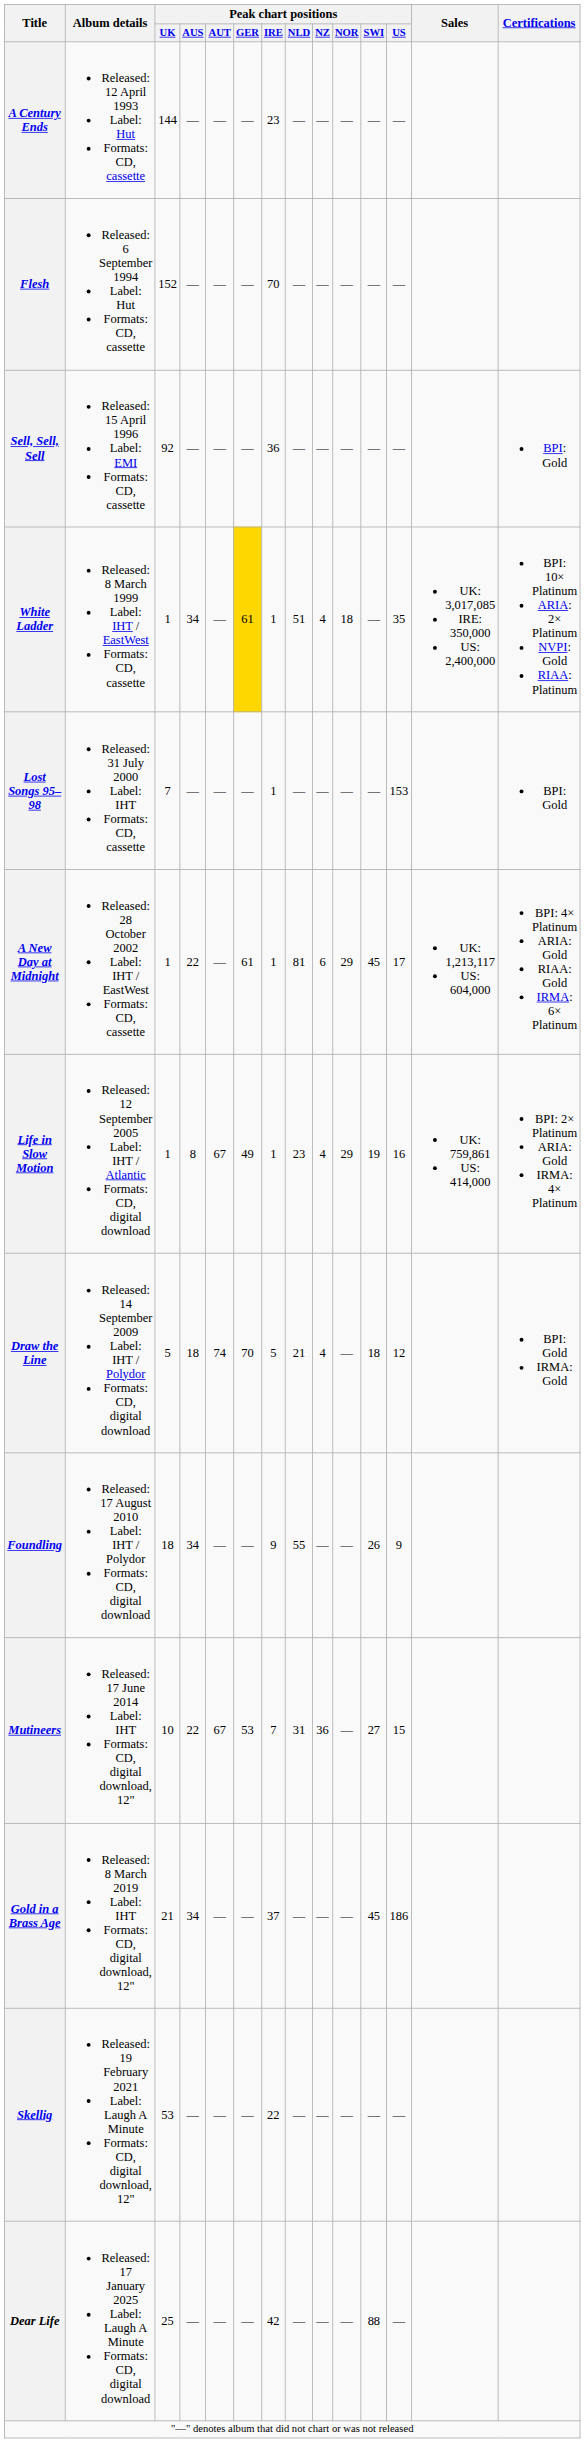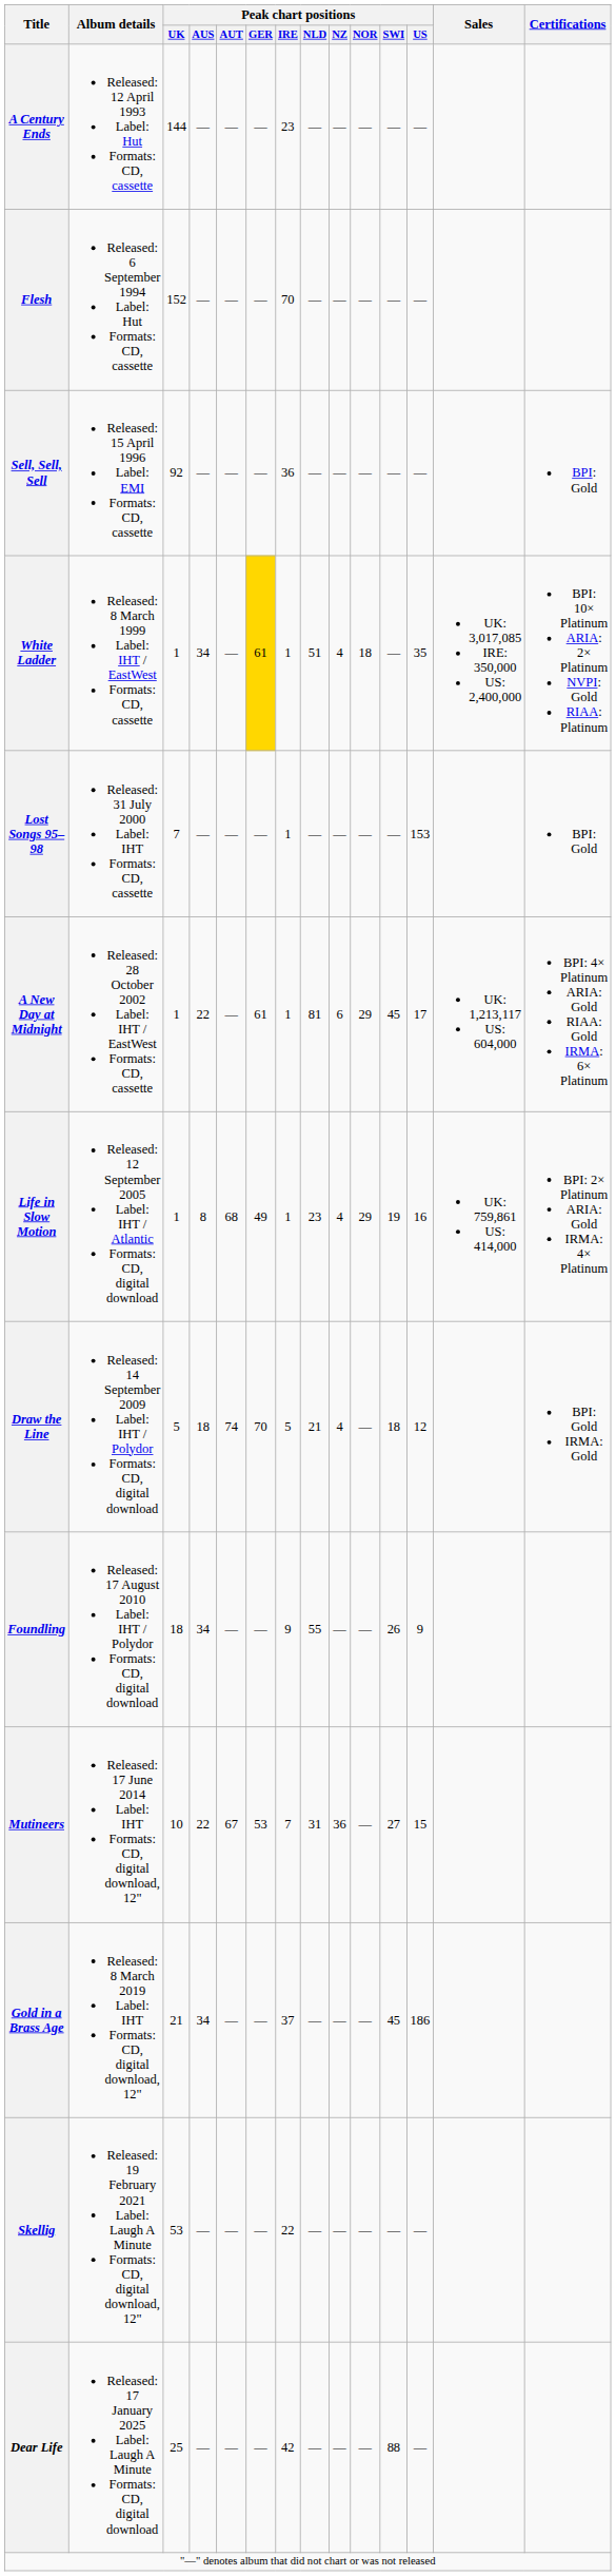 <table class="wikitable plainrowheaders" style="text-align:center;" border="1">
 <tr>
 <th scope="col" rowspan="2" style="width:9em;">Title</th>
 <th scope="col" rowspan="2" style="width:15em;">Album details</th>
 <th scope="col" colspan="10">Peak chart positions</th>
 <th scope="col" rowspan="2">Sales</th>
 <th scope="col" rowspan="2"><a href='#'>Certifications</a></th>
 </tr>
 <tr>
 <th scope="col" style="width:3em;font-size:85%;"><a href='#'>UK</a><br></th>
 <th scope="col" style="width:3em;font-size:85%;"><a href='#'>AUS</a><br></th>
 <th scope="col" style="width:3em;font-size:85%;"><a href='#'>AUT</a><br></th>
 <th scope="col" style="width:3em;font-size:85%;"><a href='#'>GER</a><br></th>
 <th scope="col" style="width:3em;font-size:85%;"><a href='#'>IRE</a><br></th>
 <th scope="col" style="width:3em;font-size:85%;"><a href='#'>NLD</a><br></th>
 <th scope="col" style="width:3em;font-size:85%;"><a href='#'>NZ</a><br></th>
 <th scope="col" style="width:3em;font-size:85%;"><a href='#'>NOR</a><br></th>
 <th scope="col" style="width:3em;font-size:85%;"><a href='#'>SWI</a><br></th>
 <th scope="col" style="width:3em;font-size:85%;"><a href='#'>US</a><br></th>
 </tr>
 <tr>
 <th scope="row"><em><a href='#'>A Century Ends</a></em></th>
 <td><br><ul><li>Released: 12 April 1993</li><li>Label: <a href='#'>Hut</a></li><li>Formats: CD, <a href='#'>cassette</a></li></ul></td>
 <td>144</td>
 <td>—</td>
 <td>—</td>
 <td>—</td>
 <td>23</td>
 <td>—</td>
 <td>—</td>
 <td>—</td>
 <td>—</td>
 <td>—</td>
 <td></td>
 <td></td>
 </tr>
 <tr>
 <th scope="row"><em><a href='#'>Flesh</a></em></th>
 <td><br><ul><li>Released: 6 September 1994</li><li>Label: Hut</li><li>Formats: CD, cassette</li></ul></td>
 <td>152</td>
 <td>—</td>
 <td>—</td>
 <td>—</td>
 <td>70</td>
 <td>—</td>
 <td>—</td>
 <td>—</td>
 <td>—</td>
 <td>—</td>
 <td></td>
 <td></td>
 </tr>
 <tr>
 <th scope="row"><em><a href='#'>Sell, Sell, Sell</a></em></th>
 <td><br><ul><li>Released: 15 April 1996</li><li>Label: <a href='#'>EMI</a></li><li>Formats: CD, cassette</li></ul></td>
 <td>92</td>
 <td>—</td>
 <td>—</td>
 <td>—</td>
 <td>36</td>
 <td>—</td>
 <td>—</td>
 <td>—</td>
 <td>—</td>
 <td>—</td>
 <td></td>
 <td><br><ul><li><a href='#'>BPI</a>: Gold</li></ul></td>
 </tr>
 <tr>
 <th scope="row"><em><a href='#'>White Ladder</a></em></th>
 <td><br><ul><li>Released: 8 March 1999</li><li>Label: <a href='#'>IHT</a> / <a href='#'>EastWest</a></li><li>Formats: CD, cassette</li></ul></td>
 <td>1</td>
 <td>34</td>
 <td>—</td>
 <td style="background: gold;">61</td>
 <td>1</td>
 <td>51</td>
 <td>4</td>
 <td>18</td>
 <td>—</td>
 <td>35</td>
 <td><br><ul><li>UK: 3,017,085</li><li>IRE: 350,000</li><li>US: 2,400,000</li></ul></td>
 <td><br><ul><li>BPI: 10× Platinum</li><li><a href='#'>ARIA</a>: 2× Platinum</li><li><a href='#'>NVPI</a>: Gold</li><li><a href='#'>RIAA</a>: Platinum</li></ul></td>
 </tr>
 <tr>
 <th scope="row"><em><a href='#'>Lost Songs 95–98</a></em></th>
 <td><br><ul><li>Released: 31 July 2000</li><li>Label: IHT</li><li>Formats: CD, cassette</li></ul></td>
 <td>7</td>
 <td>—</td>
 <td>—</td>
 <td>—</td>
 <td>1</td>
 <td>—</td>
 <td>—</td>
 <td>—</td>
 <td>—</td>
 <td>153</td>
 <td></td>
 <td><br><ul><li>BPI: Gold</li></ul></td>
 </tr>
 <tr>
 <th scope="row"><em><a href='#'>A New Day at Midnight</a></em></th>
 <td><br><ul><li>Released: 28 October 2002</li><li>Label: IHT / EastWest</li><li>Formats: CD, cassette</li></ul></td>
 <td>1</td>
 <td>22</td>
 <td>—</td>
 <td>61</td>
 <td>1</td>
 <td>81</td>
 <td>6</td>
 <td>29</td>
 <td>45</td>
 <td>17</td>
 <td><br><ul><li>UK: 1,213,117</li><li>US: 604,000</li></ul></td>
 <td><br><ul><li>BPI: 4× Platinum</li><li>ARIA: Gold</li><li>RIAA: Gold</li><li><a href='#'>IRMA</a>: 6× Platinum</li></ul></td>
 </tr>
 <tr>
 <th scope="row"><em><a href='#'>Life in Slow Motion</a></em></th>
 <td><br><ul><li>Released: 12 September 2005</li><li>Label: IHT / <a href='#'>Atlantic</a></li><li>Formats: CD, digital download</li></ul></td>
 <td>1</td>
 <td>8</td>
-<td>67</td>
+<td>68</td>
 <td>49</td>
 <td>1</td>
 <td>23</td>
 <td>4</td>
 <td>29</td>
 <td>19</td>
 <td>16</td>
 <td><br><ul><li>UK: 759,861</li><li>US: 414,000</li></ul></td>
 <td><br><ul><li>BPI: 2× Platinum</li><li>ARIA: Gold</li><li>IRMA: 4× Platinum</li></ul></td>
 </tr>
 <tr>
 <th scope="row"><em><a href='#'>Draw the Line</a></em></th>
 <td><br><ul><li>Released: 14 September 2009</li><li>Label: IHT / <a href='#'>Polydor</a></li><li>Formats: CD, digital download</li></ul></td>
 <td>5</td>
 <td>18</td>
 <td>74</td>
 <td>70</td>
 <td>5</td>
 <td>21</td>
 <td>4</td>
 <td>—</td>
 <td>18</td>
 <td>12</td>
 <td></td>
 <td><br><ul><li>BPI: Gold</li><li>IRMA: Gold</li></ul></td>
 </tr>
 <tr>
 <th scope="row"><em><a href='#'>Foundling</a></em></th>
 <td><br><ul><li>Released: 17 August 2010</li><li>Label: IHT / Polydor</li><li>Formats: CD, digital download</li></ul></td>
 <td>18</td>
 <td>34</td>
 <td>—</td>
 <td>—</td>
 <td>9</td>
 <td>55</td>
 <td>—</td>
 <td>—</td>
 <td>26</td>
 <td>9</td>
 <td></td>
 <td></td>
 </tr>
 <tr>
 <th scope="row"><em><a href='#'>Mutineers</a></em></th>
 <td><br><ul><li>Released: 17 June 2014</li><li>Label: IHT</li><li>Formats: CD, digital download, 12"</li></ul></td>
 <td>10</td>
 <td>22</td>
 <td>67</td>
 <td>53</td>
 <td>7</td>
 <td>31</td>
 <td>36</td>
 <td>—</td>
 <td>27</td>
 <td>15</td>
 <td></td>
 <td></td>
 </tr>
 <tr>
 <th scope="row"><em><a href='#'>Gold in a Brass Age</a></em></th>
 <td><br><ul><li>Released: 8 March 2019</li><li>Label: IHT</li><li>Formats: CD, digital download, 12"</li></ul></td>
 <td>21</td>
 <td>34</td>
 <td>—</td>
 <td>—</td>
 <td>37</td>
 <td>—</td>
 <td>—</td>
 <td>—</td>
 <td>45</td>
 <td>186</td>
 <td></td>
 <td></td>
 </tr>
 <tr>
 <th scope="row"><em><a href='#'>Skellig</a></em></th>
 <td><br><ul><li>Released: 19 February 2021</li><li>Label: Laugh A Minute</li><li>Formats: CD, digital download, 12"</li></ul></td>
 <td>53</td>
 <td>—</td>
 <td>—</td>
 <td>—</td>
 <td>22</td>
 <td>—</td>
 <td>—</td>
 <td>—</td>
 <td>—</td>
 <td>—</td>
 <td></td>
 <td></td>
 </tr>
 <tr>
 <th scope="row"><em>Dear Life</em></th>
 <td><br><ul><li>Released: 17 January 2025</li><li>Label: Laugh A Minute</li><li>Formats: CD, digital download</li></ul></td>
 <td>25</td>
 <td>—</td>
 <td>—</td>
 <td>—</td>
 <td>42<br></td>
 <td>—</td>
 <td>—</td>
 <td>—</td>
 <td>88</td>
 <td>—</td>
 <td></td>
 <td></td>
 </tr>
 <tr>
 <td colspan="15" style="font-size:85%">"—" denotes album that did not chart or was not released</td>
 </tr>
 </table>
